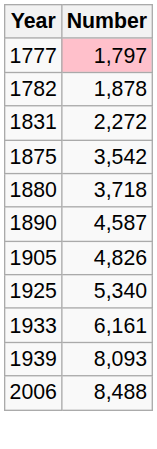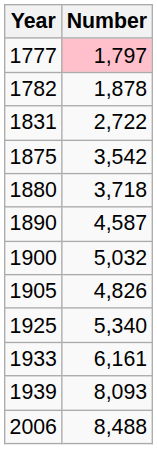 <table class="wikitable">
 <tr>
 <th>Year</th>
 <th>Number</th>
 </tr>
 <tr>
 <td>1777</td>
 <td align="right" style="background: pink;">1,797</td>
 </tr>
 <tr>
 <td>1782</td>
 <td align="right">1,878</td>
 </tr>
 <tr>
 <td>1831</td>
-<td align="right">2,272</td>
+<td align="right">2,722</td>
 </tr>
 <tr>
 <td>1875</td>
 <td align="right">3,542</td>
 </tr>
 <tr>
 <td>1880</td>
 <td align="right">3,718</td>
 </tr>
 <tr>
 <td>1890</td>
 <td align="right">4,587</td>
+</tr>
+<tr>
+<td>1900</td>
+<td align="right">5,032</td>
 </tr>
 <tr>
 <td>1905</td>
 <td align="right">4,826</td>
 </tr>
 <tr>
 <td>1925</td>
 <td align="right">5,340</td>
 </tr>
 <tr>
 <td>1933</td>
 <td align="right">6,161</td>
 </tr>
 <tr>
 <td>1939</td>
 <td align="right">8,093</td>
 </tr>
 <tr>
 <td>2006</td>
 <td align="right">8,488</td>
 </tr>
 </table>
